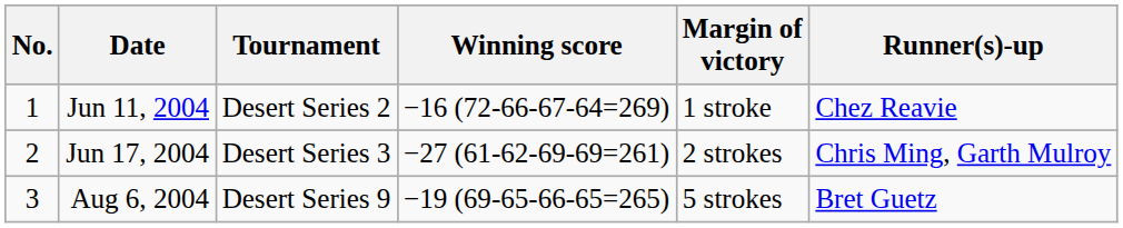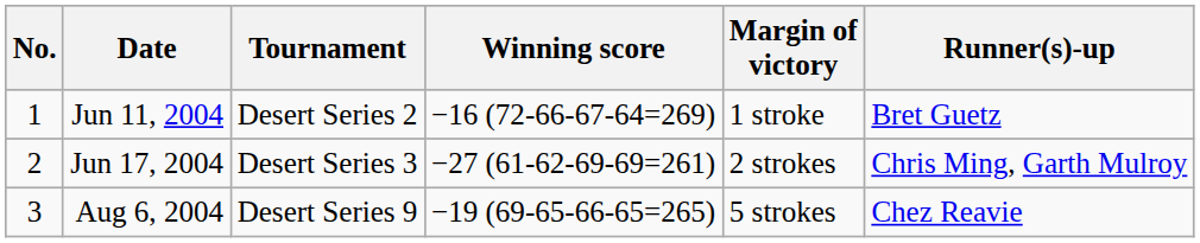 <table class="wikitable" style="font-size:95%;">
 <tr>
 <th>No.</th>
 <th>Date</th>
 <th>Tournament</th>
 <th>Winning score</th>
 <th>Margin of<br>victory</th>
 <th>Runner(s)-up</th>
 </tr>
 <tr>
 <td align=center>1</td>
 <td align=right>Jun 11, <a href='#'>2004</a></td>
 <td>Desert Series 2</td>
 <td>−16 (72-66-67-64=269)</td>
 <td>1 stroke</td>
-<td> <a href='#'>Chez Reavie</a></td>
+<td> <a href='#'>Bret Guetz</a></td>
 </tr>
 <tr>
 <td align=center>2</td>
 <td align=right>Jun 17, 2004</td>
 <td>Desert Series 3</td>
 <td>−27 (61-62-69-69=261)</td>
 <td>2 strokes</td>
 <td> <a href='#'>Chris Ming</a>,  <a href='#'>Garth Mulroy</a></td>
 </tr>
 <tr>
 <td align=center>3</td>
 <td align=right>Aug 6, 2004</td>
 <td>Desert Series 9</td>
 <td>−19 (69-65-66-65=265)</td>
 <td>5 strokes</td>
-<td> <a href='#'>Bret Guetz</a></td>
+<td> <a href='#'>Chez Reavie</a></td>
 </tr>
 </table>
